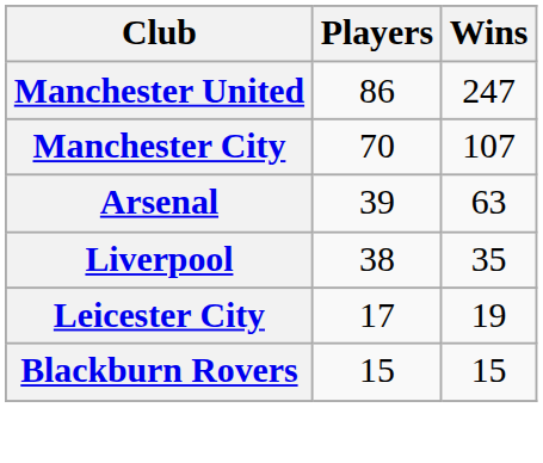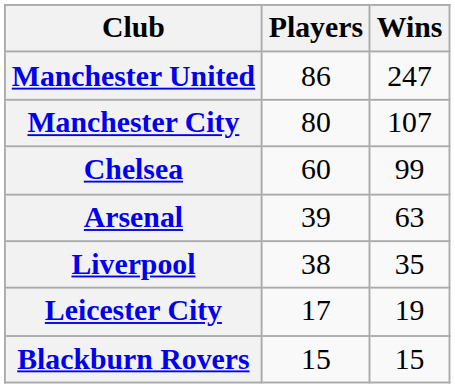 <table class="wikitable sortable plainrowheaders" style="text-align: center;">
 <tr>
 <th scope="col">Club</th>
 <th scope="col">Players</th>
 <th scope="col">Wins</th>
 </tr>
 <tr>
 <th scope="row"><a href='#'>Manchester United</a></th>
 <td>86</td>
 <td>247</td>
 </tr>
 <tr>
 <th scope="row"><a href='#'>Manchester City</a></th>
-<td>70</td>
+<td>80</td>
 <td>107</td>
+</tr>
+<tr>
+<th scope="row"><a href='#'>Chelsea</a></th>
+<td>60</td>
+<td>99</td>
 </tr>
 <tr>
 <th scope="row"><a href='#'>Arsenal</a></th>
 <td>39</td>
 <td>63</td>
 </tr>
 <tr>
 <th scope="row"><a href='#'>Liverpool</a></th>
 <td>38</td>
 <td>35</td>
 </tr>
 <tr>
 <th scope="row"><a href='#'>Leicester City</a></th>
 <td>17</td>
 <td>19</td>
 </tr>
 <tr>
 <th scope="row"><a href='#'>Blackburn Rovers</a></th>
 <td>15</td>
 <td>15</td>
 </tr>
 </table>
